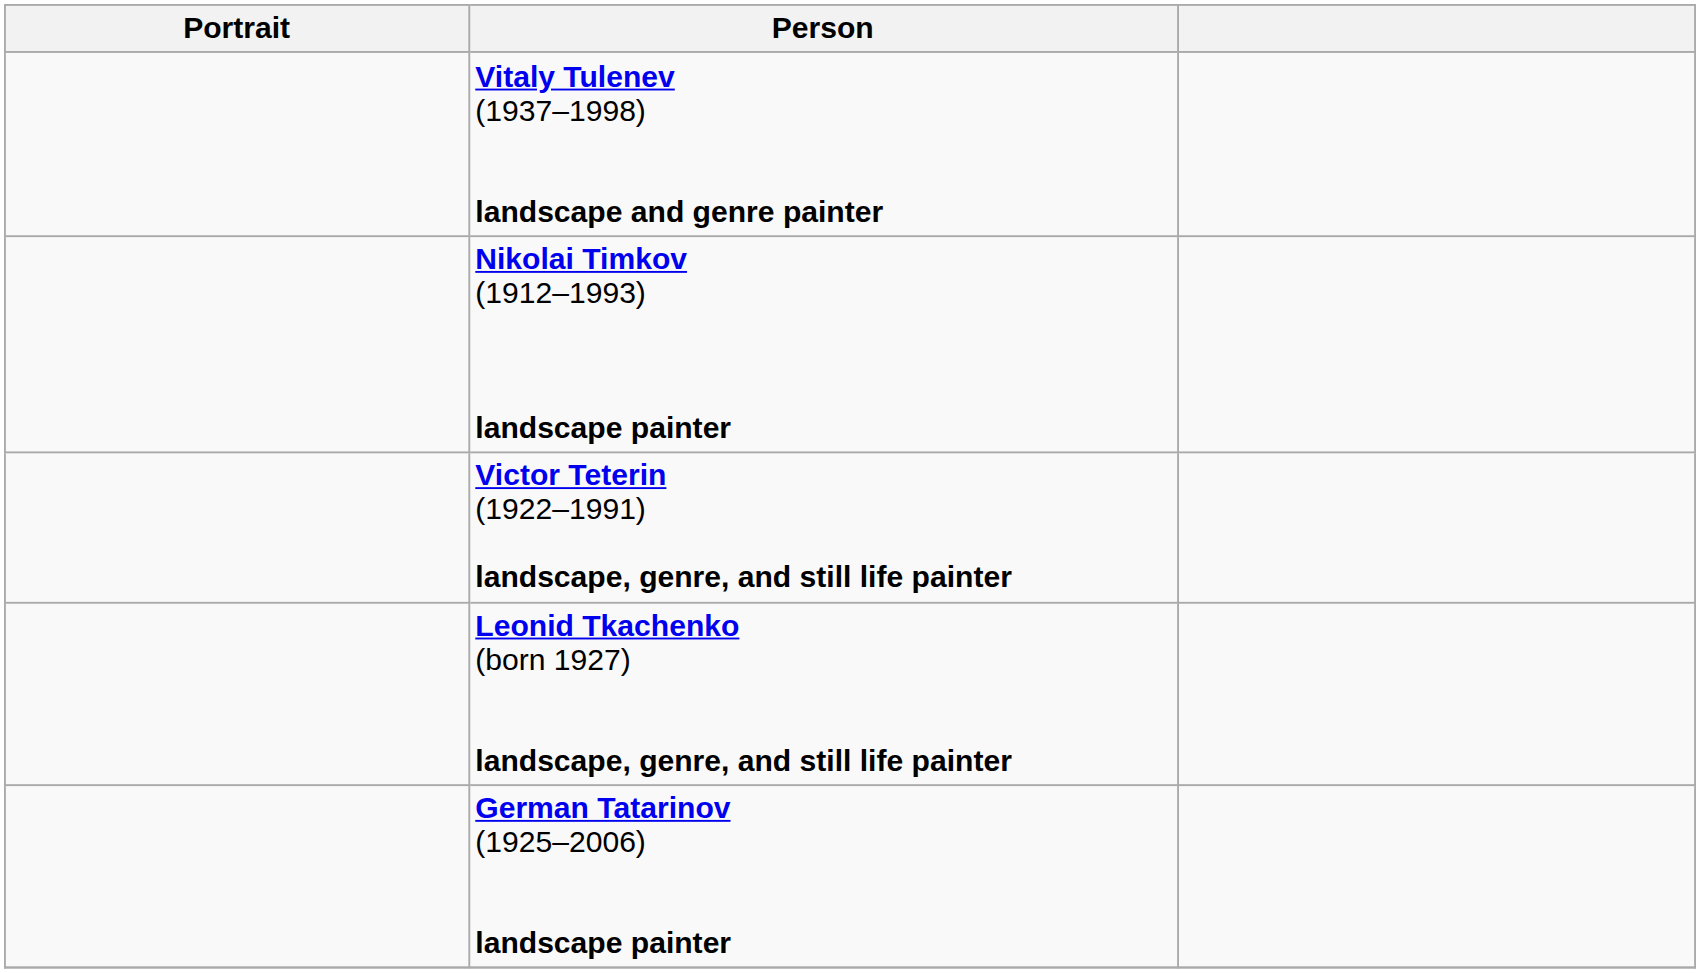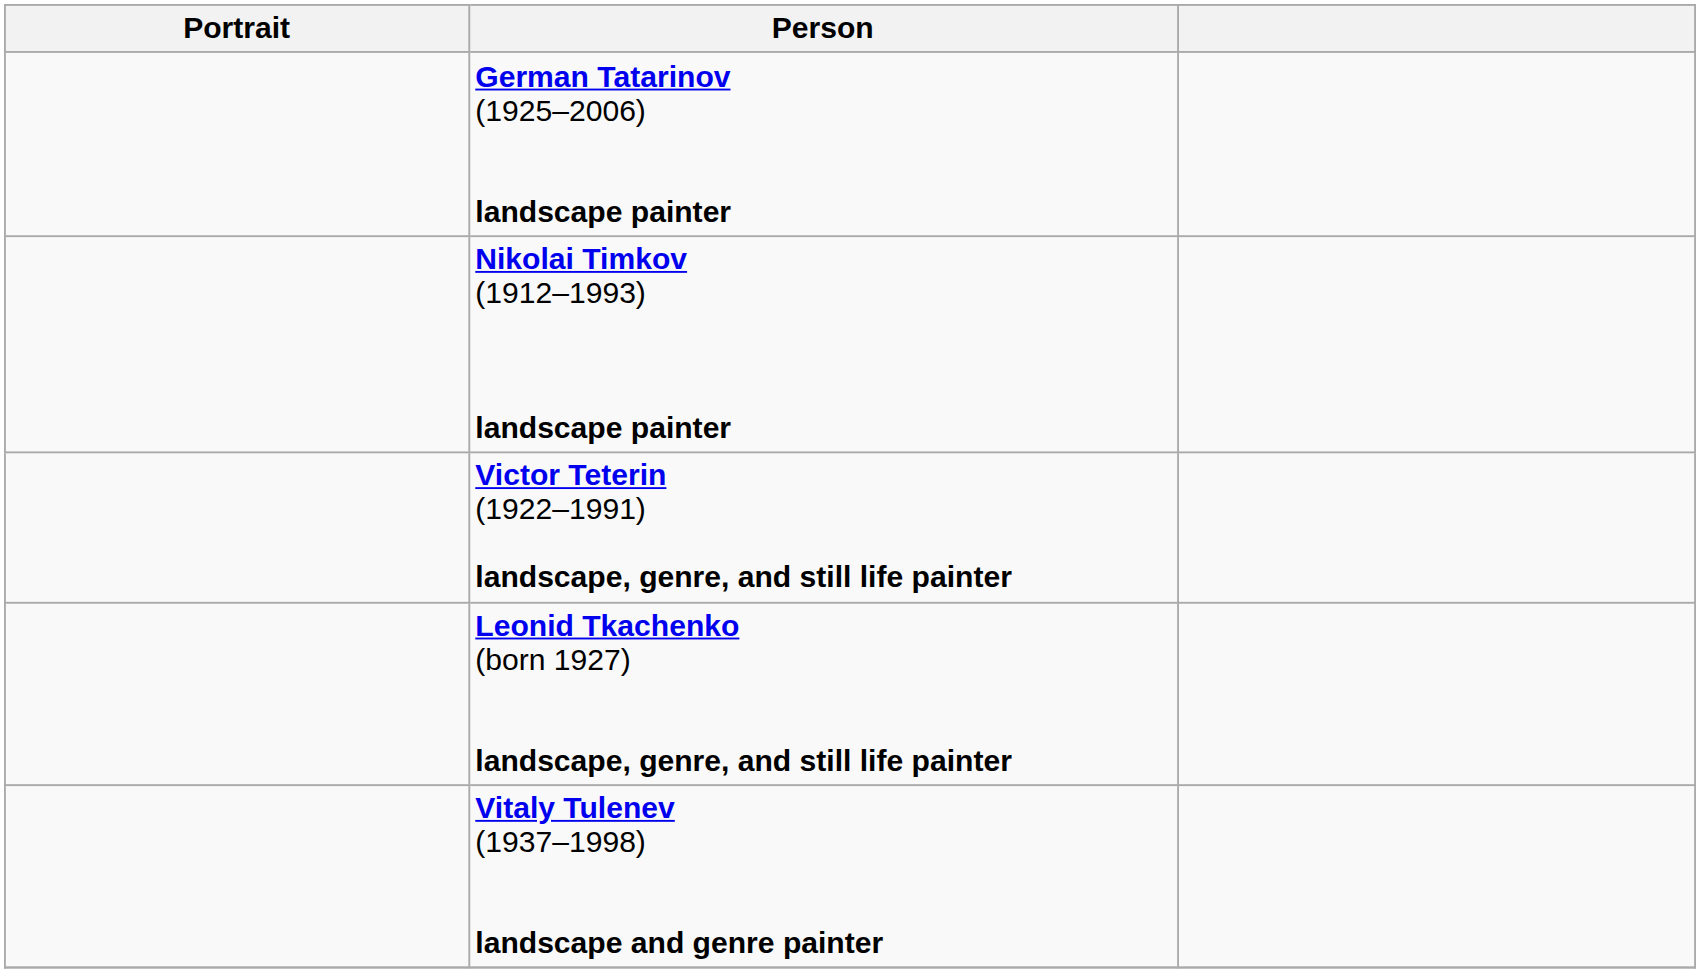 <table class="wikitable" width=900pt>
 <tr bgcolor="#cccccc">
 <th width=17%>Portrait</th>
 <th width=26%>Person</th>
 <th width=19%></th>
 </tr>
 <tr>
 <td align=center></td>
-<td><strong><a href='#'>Vitaly Tulenev</a></strong> <br>(1937–1998)<br><br><br><strong>landscape and genre painter</strong></td>
+<td><strong><a href='#'>German Tatarinov</a></strong><br>(1925–2006)<br><br><br><strong>landscape painter</strong></td>
 <td align=center></td>
 </tr>
 <tr>
 <td align=center></td>
 <td><strong><a href='#'>Nikolai Timkov</a></strong> <br>(1912–1993)<br><br><br><br><strong>landscape painter</strong></td>
 <td align=center></td>
 </tr>
 <tr>
 <td align=center></td>
 <td><strong><a href='#'>Victor Teterin</a></strong> <br>(1922–1991)<br><br><strong>landscape, genre, and still life painter</strong></td>
 <td align=center></td>
 </tr>
 <tr>
 <td align=center></td>
 <td><strong><a href='#'>Leonid Tkachenko</a></strong> <br>(born 1927)<br><br><br><strong>landscape, genre, and still life painter</strong></td>
 <td align=center></td>
 </tr>
 <tr>
 <td align=center></td>
-<td><strong><a href='#'>German Tatarinov</a></strong><br>(1925–2006)<br><br><br><strong>landscape painter</strong></td>
+<td><strong><a href='#'>Vitaly Tulenev</a></strong> <br>(1937–1998)<br><br><br><strong>landscape and genre painter</strong></td>
 <td align=center></td>
 </tr>
 <tr>
 </tr>
 </table>
